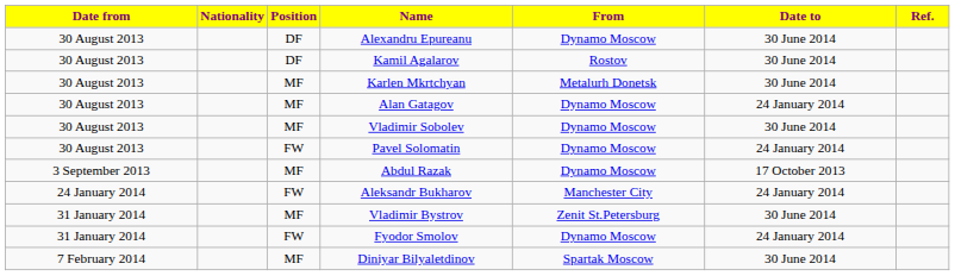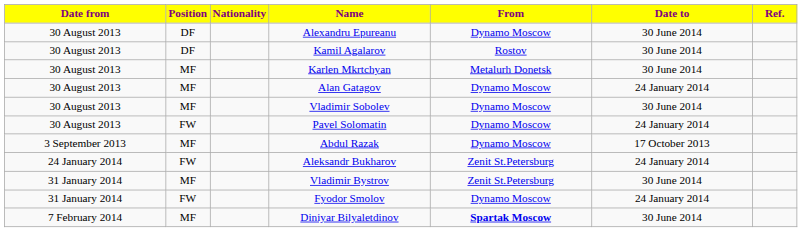 <table class="wikitable" style="text-align:center; font-size:90%; ">
 <tr>
 <th style="background:#ffff00; color:purple; width:200px;">Date from</th>
+<th style="background:#ffff00; color:purple; width:50px;">Position</th>
 <th style="background:#ffff00; color:purple; width:50px;">Nationality</th>
-<th style="background:#ffff00; color:purple; width:50px;">Position</th>
 <th style="background:#ffff00; color:purple; width:200px;">Name</th>
 <th style="background:#ffff00; color:purple; width:200px;">From</th>
 <th style="background:#ffff00; color:purple; width:200px;">Date to</th>
 <th style="background:#ffff00; color:purple; width:50px;">Ref.</th>
 </tr>
 <tr>
 <td>30 August 2013</td>
+<td>DF</td>
 <td></td>
-<td>DF</td>
 <td><a href='#'>Alexandru Epureanu</a></td>
 <td><a href='#'>Dynamo Moscow</a></td>
 <td>30 June 2014</td>
 <td></td>
 </tr>
 <tr>
 <td>30 August 2013</td>
+<td>DF</td>
 <td></td>
-<td>DF</td>
 <td><a href='#'>Kamil Agalarov</a></td>
 <td><a href='#'>Rostov</a></td>
 <td>30 June 2014</td>
 <td></td>
 </tr>
 <tr>
 <td>30 August 2013</td>
+<td>MF</td>
 <td></td>
-<td>MF</td>
 <td><a href='#'>Karlen Mkrtchyan</a></td>
 <td><a href='#'>Metalurh Donetsk</a></td>
 <td>30 June 2014</td>
 <td></td>
 </tr>
 <tr>
 <td>30 August 2013</td>
+<td>MF</td>
 <td></td>
-<td>MF</td>
 <td><a href='#'>Alan Gatagov</a></td>
 <td><a href='#'>Dynamo Moscow</a></td>
 <td>24 January 2014</td>
 <td></td>
 </tr>
 <tr>
 <td>30 August 2013</td>
+<td>MF</td>
 <td></td>
-<td>MF</td>
 <td><a href='#'>Vladimir Sobolev</a></td>
 <td><a href='#'>Dynamo Moscow</a></td>
 <td>30 June 2014</td>
 <td></td>
 </tr>
 <tr>
 <td>30 August 2013</td>
+<td>FW</td>
 <td></td>
-<td>FW</td>
 <td><a href='#'>Pavel Solomatin</a></td>
 <td><a href='#'>Dynamo Moscow</a></td>
 <td>24 January 2014</td>
 <td></td>
 </tr>
 <tr>
 <td>3 September 2013</td>
+<td>MF</td>
 <td></td>
-<td>MF</td>
 <td><a href='#'>Abdul Razak</a></td>
 <td><a href='#'>Dynamo Moscow</a></td>
 <td>17 October 2013</td>
 <td></td>
 </tr>
 <tr>
 <td>24 January 2014</td>
+<td>FW</td>
 <td></td>
-<td>FW</td>
 <td><a href='#'>Aleksandr Bukharov</a></td>
-<td><a href='#'>Manchester City</a></td>
+<td><a href='#'>Zenit St.Petersburg</a></td>
 <td>24 January 2014</td>
 <td></td>
 </tr>
 <tr>
 <td>31 January 2014</td>
+<td>MF</td>
 <td></td>
-<td>MF</td>
 <td><a href='#'>Vladimir Bystrov</a></td>
 <td><a href='#'>Zenit St.Petersburg</a></td>
 <td>30 June 2014</td>
 <td></td>
 </tr>
 <tr>
 <td>31 January 2014</td>
+<td>FW</td>
 <td></td>
-<td>FW</td>
 <td><a href='#'>Fyodor Smolov</a></td>
 <td><a href='#'>Dynamo Moscow</a></td>
 <td>24 January 2014</td>
 <td></td>
 </tr>
 <tr>
 <td>7 February 2014</td>
+<td>MF</td>
 <td></td>
-<td>MF</td>
 <td><a href='#'>Diniyar Bilyaletdinov</a></td>
-<td><a href='#'>Spartak Moscow</a></td>
+<td><strong><a href='#'>Spartak Moscow</a></strong></td>
 <td>30 June 2014</td>
 <td></td>
 </tr>
 </table>
